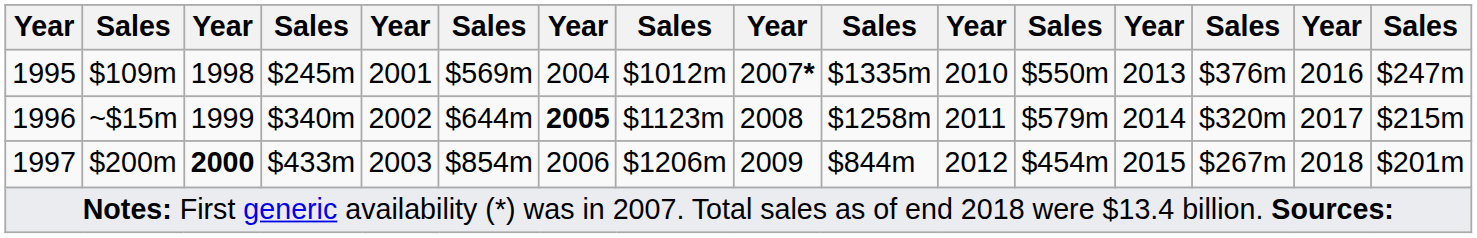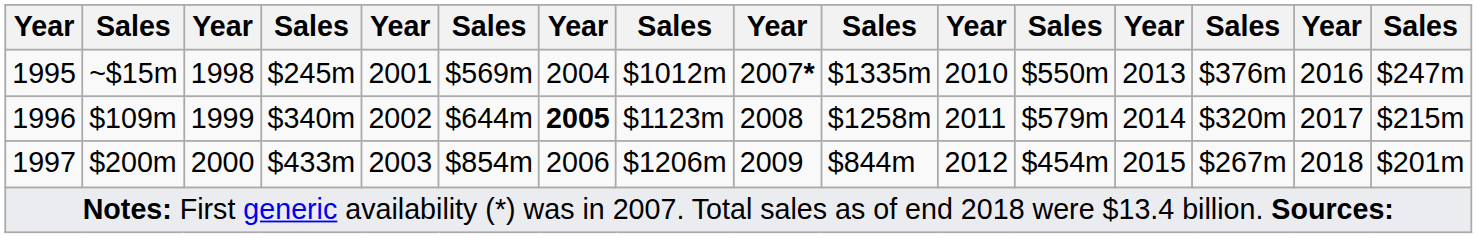 <table class="wikitable mw-collapsible mw-collapsed" style="text-align:left; margin-left:auto; margin-right:auto; border:none;">
 <tr>
 <th>Year</th>
 <th>Sales</th>
 <th>Year</th>
 <th>Sales</th>
 <th>Year</th>
 <th>Sales</th>
 <th>Year</th>
 <th>Sales</th>
 <th>Year</th>
 <th>Sales</th>
 <th>Year</th>
 <th>Sales</th>
 <th>Year</th>
 <th>Sales</th>
 <th>Year</th>
 <th>Sales</th>
 </tr>
 <tr>
 <td>1995</td>
-<td>$109m</td>
+<td>~$15m</td>
 <td>1998</td>
 <td>$245m</td>
 <td>2001</td>
 <td>$569m</td>
 <td>2004</td>
 <td>$1012m</td>
 <td>2007<strong>*</strong></td>
 <td>$1335m</td>
 <td>2010</td>
 <td>$550m</td>
 <td>2013</td>
 <td>$376m</td>
 <td>2016</td>
 <td>$247m</td>
 </tr>
 <tr>
 <td>1996</td>
-<td>~$15m</td>
+<td>$109m</td>
 <td>1999</td>
 <td>$340m</td>
 <td>2002</td>
 <td>$644m</td>
 <td><strong>2005</strong></td>
 <td>$1123m</td>
 <td>2008</td>
 <td>$1258m</td>
 <td>2011</td>
 <td>$579m</td>
 <td>2014</td>
 <td>$320m</td>
 <td>2017</td>
 <td>$215m</td>
 </tr>
 <tr>
 <td>1997</td>
 <td>$200m</td>
-<td><strong>2000</strong></td>
+<td>2000</td>
 <td>$433m</td>
 <td>2003</td>
 <td>$854m</td>
 <td>2006</td>
 <td>$1206m</td>
 <td>2009</td>
 <td>$844m</td>
 <td>2012</td>
 <td>$454m</td>
 <td>2015</td>
 <td>$267m</td>
 <td>2018</td>
 <td>$201m</td>
 </tr>
 <tr class="sortbottom">
 <td colspan="16" style="background-color:#eaecf0; text-align: center;"><strong>Notes:</strong> First <a href='#'>generic</a> availability (*) was in 2007. Total sales as of end 2018 were $13.4 billion. <strong>Sources:</strong></td>
 </tr>
 </table>
